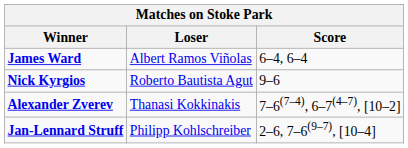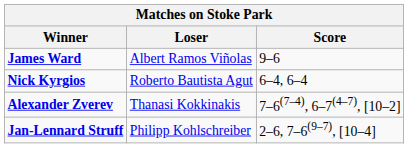 <table class="wikitable">
 <tr>
 <th colspan=3>Matches on Stoke Park</th>
 </tr>
 <tr>
 <th>Winner</th>
 <th>Loser</th>
 <th>Score</th>
 </tr>
 <tr>
 <td><strong> <a href='#'>James Ward</a></strong></td>
 <td> <a href='#'>Albert Ramos Viñolas</a></td>
-<td>6–4, 6–4</td>
+<td>9–6</td>
 </tr>
 <tr>
 <td><strong> <a href='#'>Nick Kyrgios</a></strong></td>
 <td> <a href='#'>Roberto Bautista Agut</a></td>
-<td>9–6</td>
+<td>6–4, 6–4</td>
 </tr>
 <tr>
 <td><strong> <a href='#'>Alexander Zverev</a></strong></td>
 <td> <a href='#'>Thanasi Kokkinakis</a></td>
 <td>7–6<sup>(7–4)</sup>, 6–7<sup>(4–7)</sup>, [10–2]</td>
 </tr>
 <tr>
 <td><strong> <a href='#'>Jan-Lennard Struff</a></strong></td>
 <td> <a href='#'>Philipp Kohlschreiber</a></td>
 <td>2–6, 7–6<sup>(9–7)</sup>, [10–4]</td>
 </tr>
 </table>
